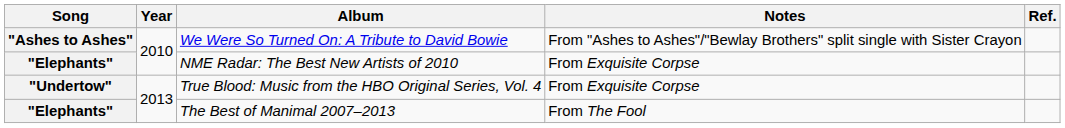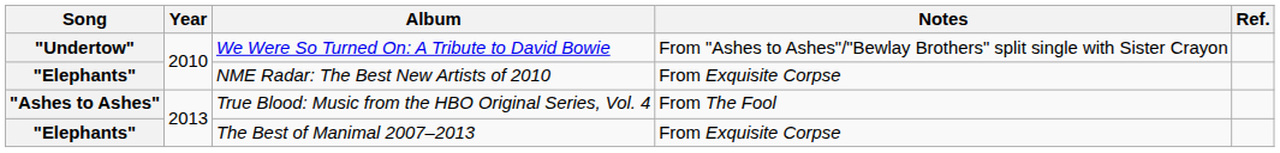 <table class="wikitable plainrowheaders" style="text-align:left">
 <tr>
 <th scope="col">Song</th>
 <th scope="col">Year</th>
 <th scope="col">Album</th>
 <th scope="col">Notes</th>
 <th scope="col">Ref.</th>
 </tr>
 <tr>
-<th scope="row">"Ashes to Ashes"</th>
+<th scope="row">"Undertow"</th>
 <td rowspan="2">2010</td>
 <td><em><a href='#'>We Were So Turned On: A Tribute to David Bowie</a></em></td>
 <td>From "Ashes to Ashes"/"Bewlay Brothers" split single with Sister Crayon</td>
 <td style="text-align:center"></td>
 </tr>
 <tr>
 <th scope="row">"Elephants"</th>
 <td><em>NME Radar: The Best New Artists of 2010</em></td>
 <td>From <em>Exquisite Corpse</em></td>
 <td style="text-align:center"></td>
 </tr>
 <tr>
-<th scope="row">"Undertow"</th>
+<th scope="row">"Ashes to Ashes"</th>
 <td rowspan="2">2013</td>
 <td><em>True Blood: Music from the HBO Original Series, Vol. 4</em></td>
-<td>From <em>Exquisite Corpse</em></td>
+<td>From <em>The Fool</em></td>
 <td style="text-align:center"></td>
 </tr>
 <tr>
 <th scope="row">"Elephants"</th>
 <td><em>The Best of Manimal 2007–2013</em></td>
-<td>From <em>The Fool</em></td>
+<td>From <em>Exquisite Corpse</em></td>
 <td style="text-align:center"></td>
 </tr>
 </table>
